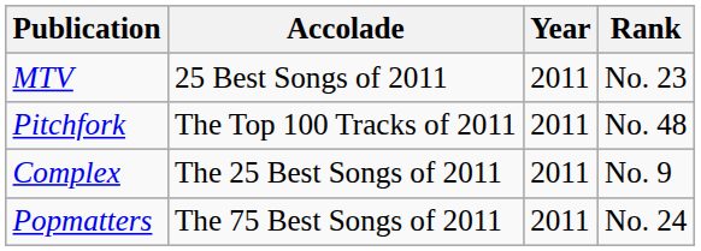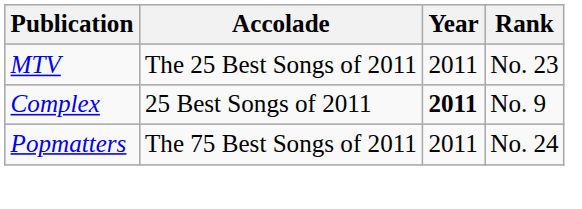 <table class="wikitable">
 <tr>
 <th>Publication</th>
 <th>Accolade</th>
 <th>Year</th>
 <th>Rank</th>
 </tr>
 <tr>
 <td><em><a href='#'>MTV</a></em></td>
-<td>25 Best Songs of 2011</td>
+<td>The 25 Best Songs of 2011</td>
 <td>2011</td>
 <td>No. 23</td>
 </tr>
 <tr>
-<td><em><a href='#'>Pitchfork</a></em></td>
-<td>The Top 100 Tracks of 2011</td>
-<td>2011</td>
-<td>No. 48</td>
-</tr>
-<tr>
 <td><em><a href='#'>Complex</a></em></td>
-<td>The 25 Best Songs of 2011</td>
-<td>2011</td>
+<td>25 Best Songs of 2011</td>
+<td><strong>2011</strong></td>
 <td>No. 9</td>
 </tr>
 <tr>
 <td><em><a href='#'>Popmatters</a></em></td>
 <td>The 75 Best Songs of 2011</td>
 <td>2011</td>
 <td>No. 24</td>
 </tr>
 </table>
